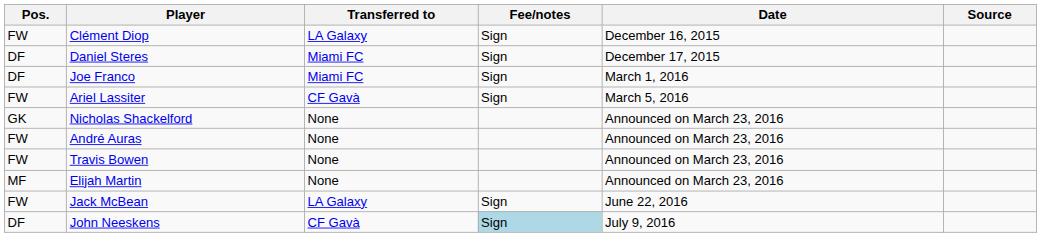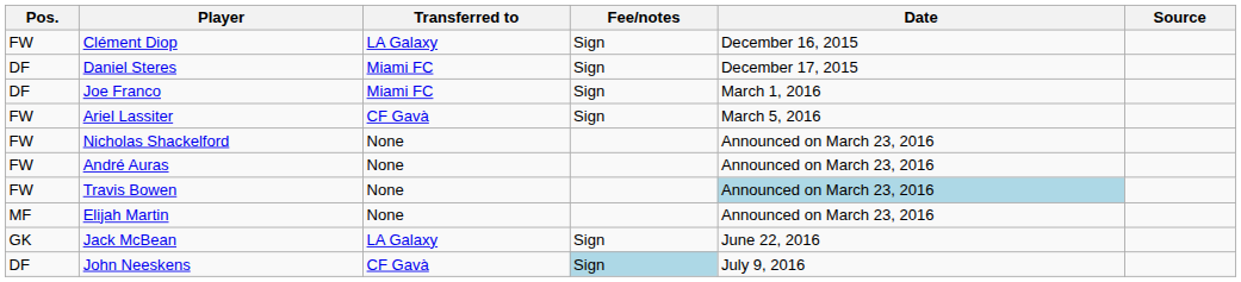 <table class="wikitable sortable" style="width:95%; text-align:center; font-size:95%; text-align:left;">
 <tr>
 <th>Pos.</th>
 <th>Player</th>
 <th>Transferred to</th>
 <th>Fee/notes</th>
 <th>Date</th>
 <th>Source</th>
 </tr>
 <tr>
 <td>FW</td>
 <td> <a href='#'>Clément Diop</a></td>
 <td> <a href='#'>LA Galaxy</a></td>
 <td>Sign</td>
 <td>December 16, 2015</td>
 <td align=center></td>
 </tr>
 <tr>
 <td>DF</td>
 <td> <a href='#'>Daniel Steres</a></td>
 <td> <a href='#'>Miami FC</a></td>
 <td>Sign</td>
 <td>December 17, 2015</td>
 <td align=center></td>
 </tr>
 <tr>
 <td>DF</td>
 <td> <a href='#'>Joe Franco</a></td>
 <td> <a href='#'>Miami FC</a></td>
 <td>Sign</td>
 <td>March 1, 2016</td>
 <td align=center></td>
 </tr>
 <tr>
 <td>FW</td>
 <td> <a href='#'>Ariel Lassiter</a></td>
 <td> <a href='#'>CF Gavà</a></td>
 <td>Sign</td>
 <td>March 5, 2016</td>
 <td align=center></td>
 </tr>
 <tr>
-<td>GK</td>
+<td>FW</td>
 <td> <a href='#'>Nicholas Shackelford</a></td>
 <td>None</td>
 <td></td>
 <td>Announced on March 23, 2016</td>
 <td align=center></td>
 </tr>
 <tr>
 <td>FW</td>
 <td> <a href='#'>André Auras</a></td>
 <td>None</td>
 <td></td>
 <td>Announced on March 23, 2016</td>
 <td align=center></td>
 </tr>
 <tr>
 <td>FW</td>
 <td> <a href='#'>Travis Bowen</a></td>
 <td>None</td>
 <td></td>
-<td>Announced on March 23, 2016</td>
+<td style="background: lightblue;">Announced on March 23, 2016</td>
 <td align=center></td>
 </tr>
 <tr>
 <td>MF</td>
 <td> <a href='#'>Elijah Martin</a></td>
 <td>None</td>
 <td></td>
 <td>Announced on March 23, 2016</td>
 <td align=center></td>
 </tr>
 <tr>
-<td>FW</td>
+<td>GK</td>
 <td> <a href='#'>Jack McBean</a></td>
 <td> <a href='#'>LA Galaxy</a></td>
 <td>Sign</td>
 <td>June 22, 2016</td>
 <td align=center></td>
 </tr>
 <tr>
 <td>DF</td>
 <td> <a href='#'>John Neeskens</a></td>
 <td> <a href='#'>CF Gavà</a></td>
 <td style="background: lightblue;">Sign</td>
 <td>July 9, 2016</td>
 <td></td>
 </tr>
 </table>
